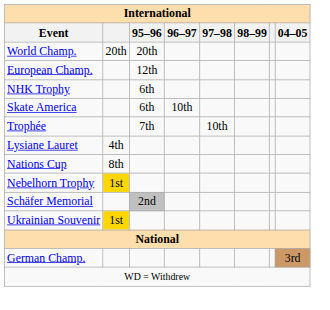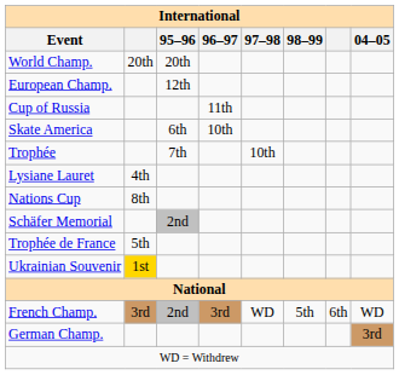 <table class="wikitable" style="text-align:center">
 <tr>
 <th style="background-color: #ffdead; " colspan=8 align=center>International</th>
 </tr>
 <tr>
 <th>Event</th>
 <th></th>
 <th>95–96</th>
 <th>96–97</th>
 <th>97–98</th>
 <th>98–99</th>
 <th></th>
 <th>04–05</th>
 </tr>
 <tr>
 <td align=left><a href='#'>World Champ.</a></td>
 <td>20th</td>
 <td>20th</td>
 <td></td>
 <td></td>
 <td></td>
 <td></td>
 <td></td>
 </tr>
 <tr>
 <td align=left><a href='#'>European Champ.</a></td>
 <td></td>
 <td>12th</td>
 <td></td>
 <td></td>
 <td></td>
 <td></td>
 <td></td>
 </tr>
 <tr>
-<td align=left> <a href='#'>NHK Trophy</a></td>
+<td align=left> <a href='#'>Cup of Russia</a></td>
 <td></td>
-<td>6th</td>
 <td></td>
+<td>11th</td>
 <td></td>
 <td></td>
 <td></td>
 <td></td>
 </tr>
 <tr>
 <td align=left> <a href='#'>Skate America</a></td>
 <td></td>
 <td>6th</td>
 <td>10th</td>
 <td></td>
 <td></td>
 <td></td>
 <td></td>
 </tr>
 <tr>
 <td align=left> <a href='#'>Trophée</a></td>
 <td></td>
 <td>7th</td>
 <td></td>
 <td>10th</td>
 <td></td>
 <td></td>
 <td></td>
 </tr>
 <tr>
 <td align=left><a href='#'>Lysiane Lauret</a></td>
 <td>4th</td>
 <td></td>
 <td></td>
 <td></td>
 <td></td>
 <td></td>
 <td></td>
 </tr>
 <tr>
 <td align=left><a href='#'>Nations Cup</a></td>
 <td>8th</td>
 <td></td>
 <td></td>
 <td></td>
 <td></td>
 <td></td>
 <td></td>
 </tr>
 <tr>
-<td align=left><a href='#'>Nebelhorn Trophy</a></td>
-<td bgcolor=gold>1st</td>
+<td align=left><a href='#'>Schäfer Memorial</a></td>
 <td></td>
+<td bgcolor=silver>2nd</td>
 <td></td>
 <td></td>
 <td></td>
 <td></td>
 <td></td>
 </tr>
 <tr>
-<td align=left><a href='#'>Schäfer Memorial</a></td>
+<td align=left><a href='#'>Trophée de France</a></td>
+<td>5th</td>
 <td></td>
-<td bgcolor=silver>2nd</td>
 <td></td>
 <td></td>
 <td></td>
 <td></td>
 <td></td>
 </tr>
 <tr>
 <td align=left><a href='#'>Ukrainian Souvenir</a></td>
 <td bgcolor=gold>1st</td>
 <td></td>
 <td></td>
 <td></td>
 <td></td>
 <td></td>
 <td></td>
 </tr>
 <tr>
 <th style="background-color: #ffdead; " colspan=8 align=center>National</th>
 </tr>
 <tr>
+<td align=left><a href='#'>French Champ.</a></td>
+<td bgcolor=cc9966>3rd</td>
+<td bgcolor=silver>2nd</td>
+<td bgcolor=cc9966>3rd</td>
+<td>WD</td>
+<td>5th</td>
+<td>6th</td>
+<td>WD</td>
+</tr>
+<tr>
 <td align=left><a href='#'>German Champ.</a></td>
 <td></td>
 <td></td>
 <td></td>
 <td></td>
 <td></td>
 <td></td>
 <td bgcolor=cc9966>3rd</td>
 </tr>
 <tr>
 <td colspan=8 align=center><small> WD = Withdrew </small></td>
 </tr>
 </table>
